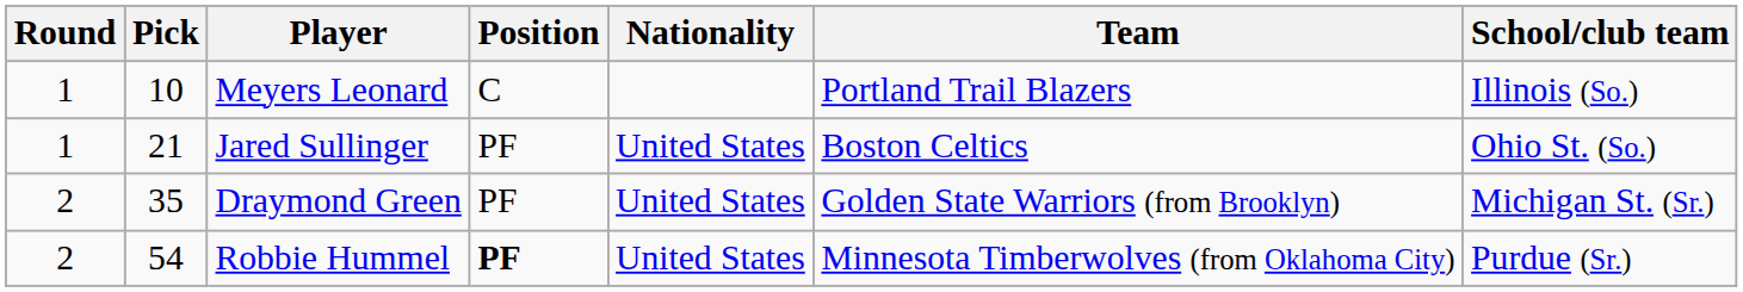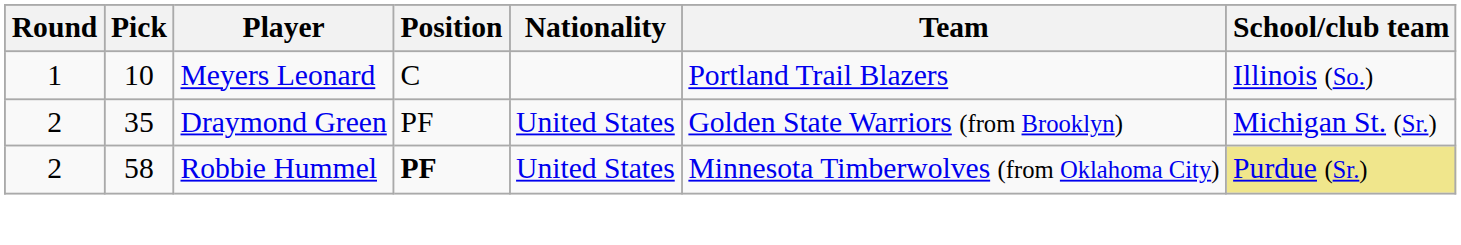 <table class="wikitable sortable">
 <tr>
 <th>Round</th>
 <th>Pick</th>
 <th>Player</th>
 <th>Position</th>
 <th>Nationality</th>
 <th>Team</th>
 <th>School/club team</th>
 </tr>
 <tr>
 <td align=center>1</td>
 <td align=center>10</td>
 <td><a href='#'>Meyers Leonard</a></td>
 <td>C</td>
 <td></td>
 <td><a href='#'>Portland Trail Blazers</a></td>
 <td><a href='#'>Illinois</a> <small>(<a href='#'>So.</a>)</small></td>
 </tr>
 <tr>
-<td align=center>1</td>
-<td align=center>21</td>
-<td><a href='#'>Jared Sullinger</a></td>
-<td>PF</td>
-<td> <a href='#'>United States</a></td>
-<td><a href='#'>Boston Celtics</a></td>
-<td><a href='#'>Ohio St.</a> <small>(<a href='#'>So.</a>)</small></td>
-</tr>
-<tr>
 <td align=center>2</td>
 <td align=center>35</td>
 <td><a href='#'>Draymond Green</a></td>
 <td>PF</td>
 <td> <a href='#'>United States</a></td>
 <td><a href='#'>Golden State Warriors</a> <small>(from <a href='#'>Brooklyn</a>)</small></td>
 <td><a href='#'>Michigan St.</a> <small>(<a href='#'>Sr.</a>)</small></td>
 </tr>
 <tr>
 <td align=center>2</td>
-<td align=center>54</td>
+<td align=center>58</td>
 <td><a href='#'>Robbie Hummel</a></td>
 <td><strong>PF</strong></td>
 <td> <a href='#'>United States</a></td>
 <td><a href='#'>Minnesota Timberwolves</a> <small>(from <a href='#'>Oklahoma City</a>)</small></td>
-<td><a href='#'>Purdue</a> <small>(<a href='#'>Sr.</a>)</small></td>
+<td style="background: khaki;"><a href='#'>Purdue</a> <small>(<a href='#'>Sr.</a>)</small></td>
 </tr>
 </table>
